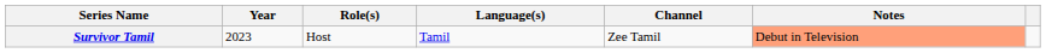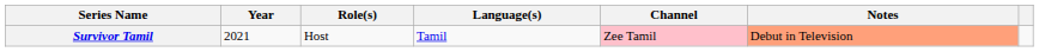 <table class="wikitable sortable plainrowheaders" style="width:100%;">
 <tr>
 <th scope="col">Series Name</th>
 <th scope="col">Year</th>
 <th scope="col">Role(s)</th>
 <th scope="col">Language(s)</th>
 <th scope="col">Channel</th>
 <th scope="col" class="unsortable">Notes</th>
 <th scope="col" class="unsortable"></th>
 </tr>
 <tr>
 <th scope="row"><em><a href='#'>Survivor Tamil</a></em></th>
-<td>2023</td>
+<td>2021</td>
 <td>Host</td>
 <td><a href='#'>Tamil</a></td>
-<td>Zee Tamil</td>
+<td style="background: pink;">Zee Tamil</td>
 <td style="background: lightsalmon;">Debut in Television</td>
 <td></td>
 </tr>
 </table>
